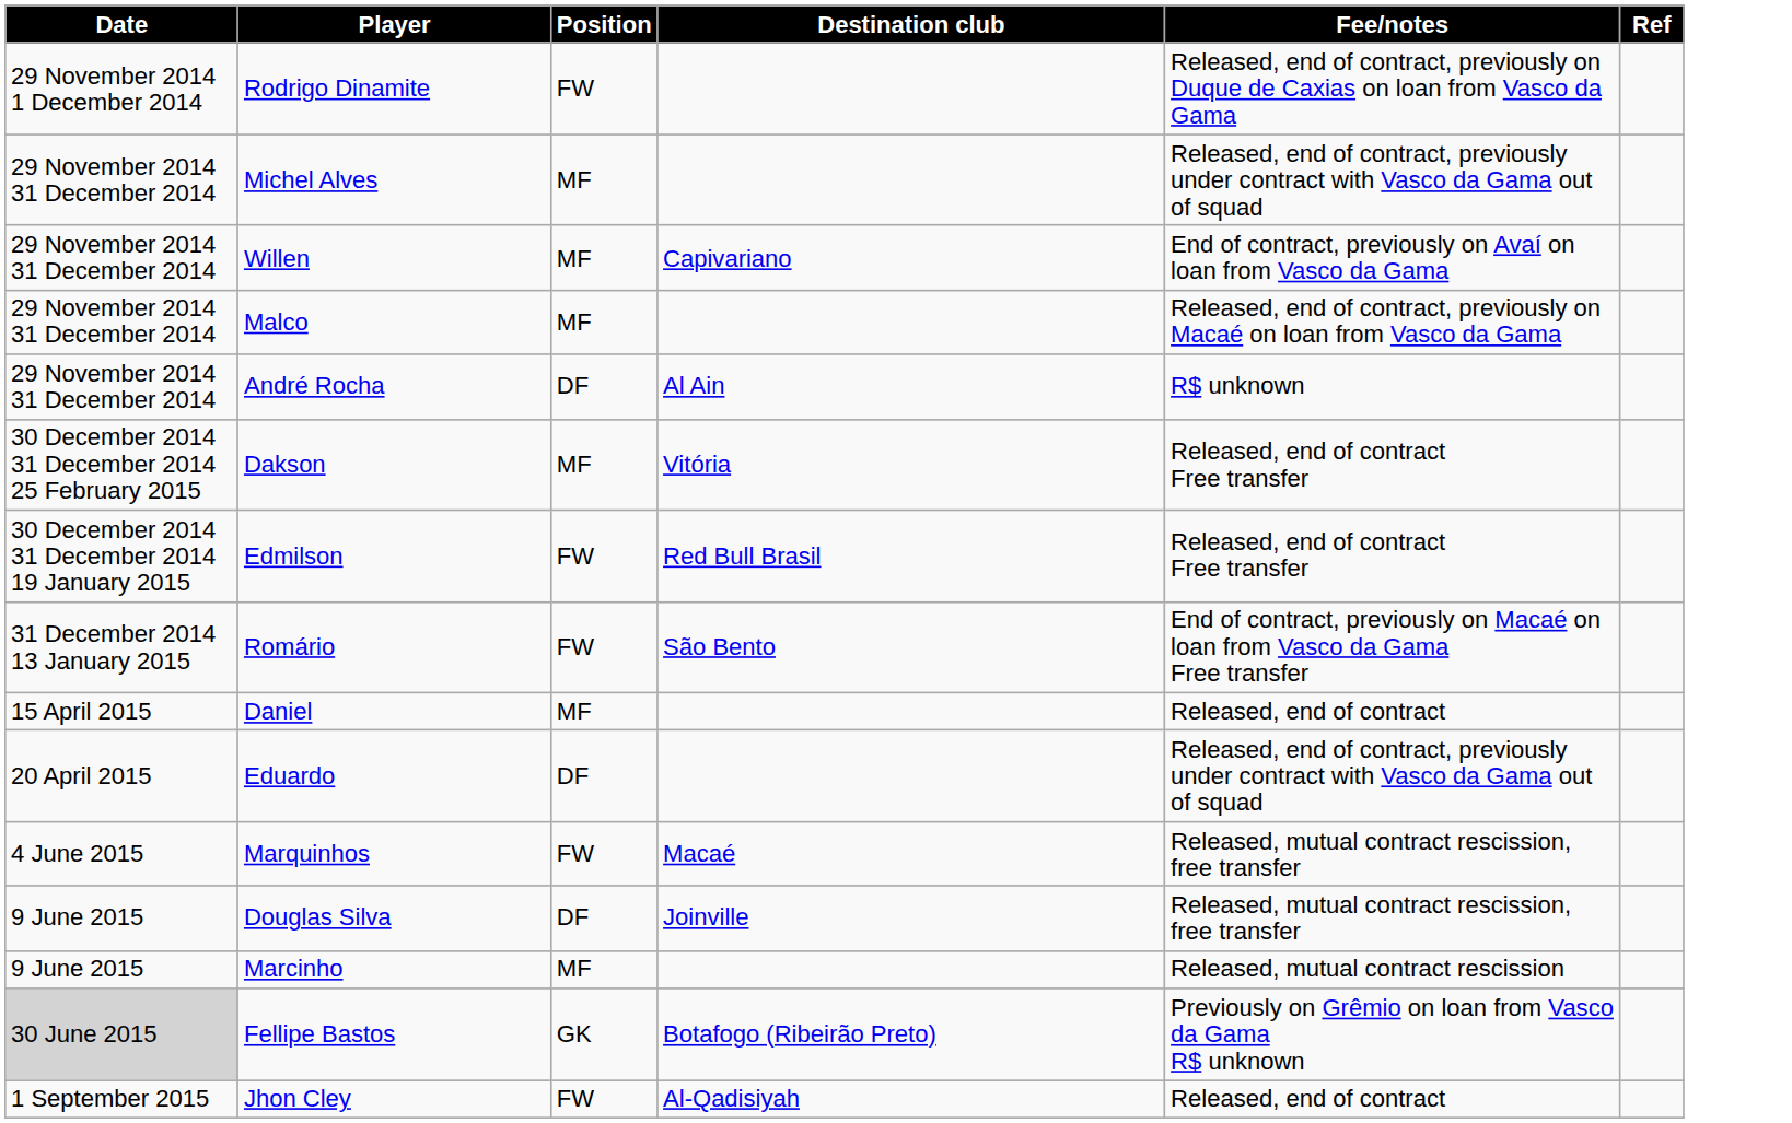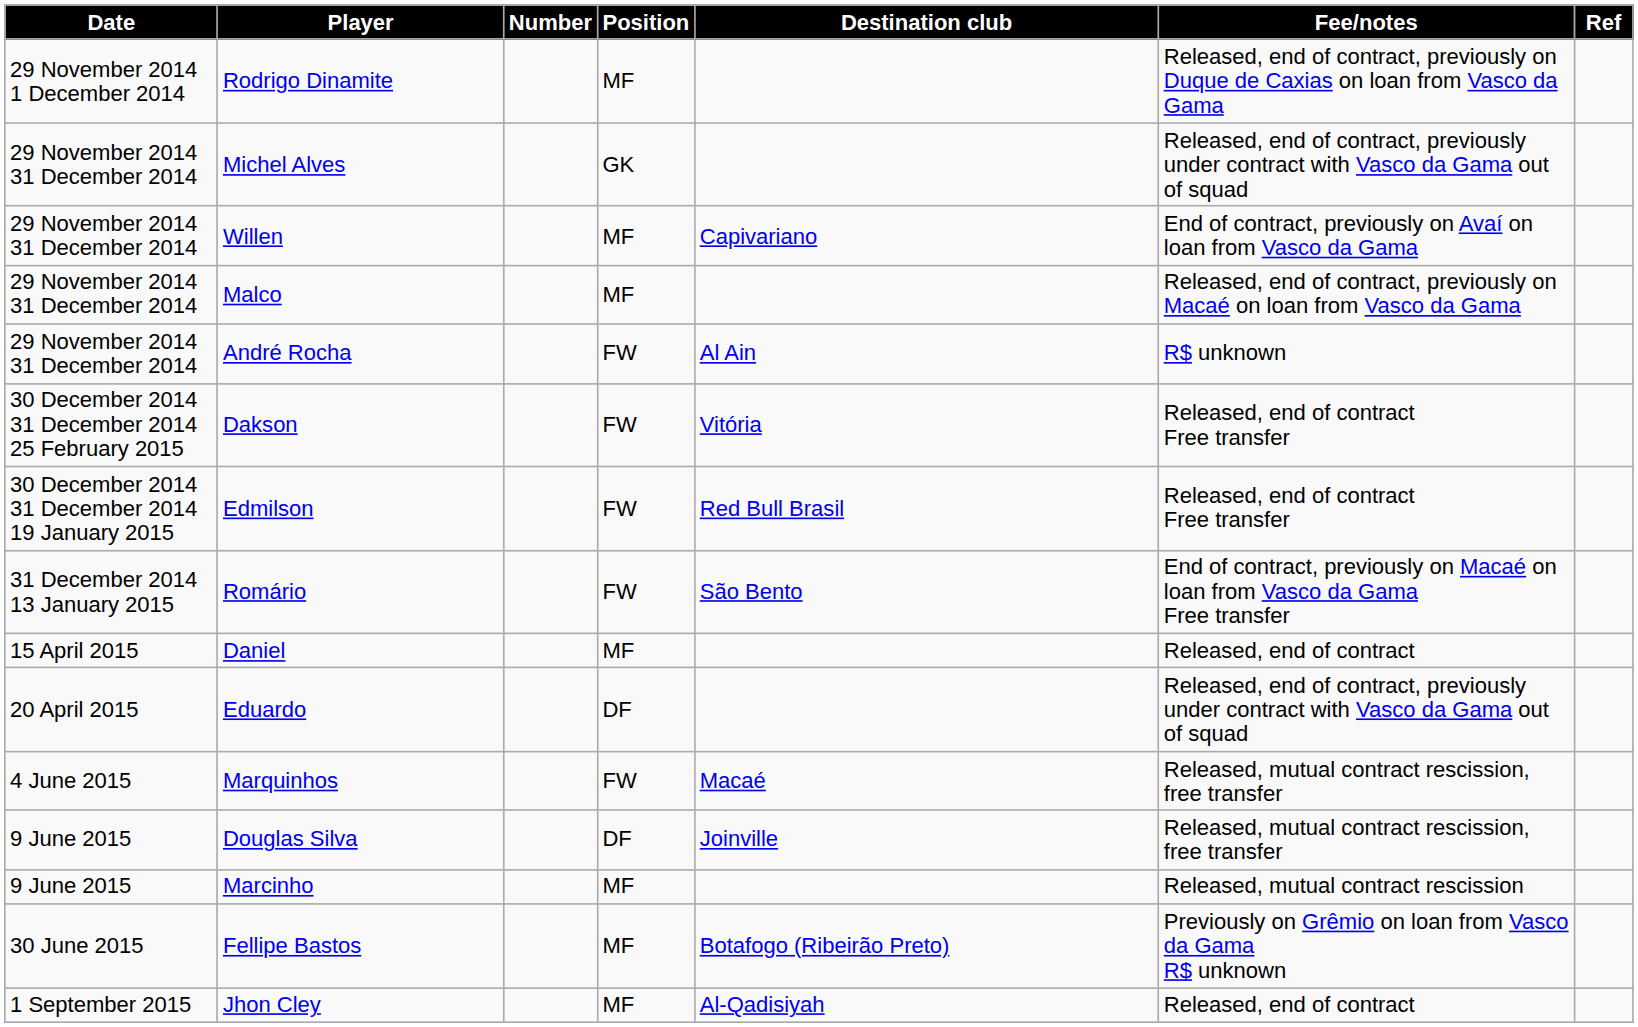 <table class="wikitable" style="text-align:left; font-size:85%;">
 <tr>
 <th style="background:#000000; color:white; width:125px;">Date</th>
 <th style="background:#000000; color:white; width:170px;">Player</th>
+<th style="background:#000000; color:white; width:50px;">Number</th>
 <th style="background:#000000; color:white; width:50px;">Position</th>
 <th style="background:#000000; color:white; width:280px;">Destination club</th>
 <th style="background:#000000; color:white; width:250px;">Fee/notes</th>
 <th style="background:#000000; color:white; width:30px;">Ref</th>
 </tr>
 <tr>
 <td>29 November 2014<br>1 December 2014</td>
 <td> <a href='#'>Rodrigo Dinamite</a></td>
-<td>FW</td>
+<td></td>
+<td>MF</td>
 <td></td>
 <td>Released, end of contract, previously on <a href='#'>Duque de Caxias</a> on loan from <a href='#'>Vasco da Gama</a></td>
 <td></td>
 </tr>
 <tr>
 <td>29 November 2014<br>31 December 2014</td>
 <td> <a href='#'>Michel Alves</a></td>
-<td>MF</td>
+<td></td>
+<td>GK</td>
 <td></td>
 <td>Released, end of contract, previously under contract with <a href='#'>Vasco da Gama</a> out of squad</td>
 <td></td>
 </tr>
 <tr>
 <td>29 November 2014<br>31 December 2014</td>
 <td> <a href='#'>Willen</a></td>
+<td></td>
 <td>MF</td>
 <td> <a href='#'>Capivariano</a></td>
 <td>End of contract, previously on <a href='#'>Avaí</a> on loan from <a href='#'>Vasco da Gama</a></td>
 <td></td>
 </tr>
 <tr>
 <td>29 November 2014<br>31 December 2014</td>
 <td> <a href='#'>Malco</a></td>
+<td></td>
 <td>MF</td>
 <td></td>
 <td>Released, end of contract, previously on <a href='#'>Macaé</a> on loan from <a href='#'>Vasco da Gama</a></td>
 <td></td>
 </tr>
 <tr>
 <td>29 November 2014<br>31 December 2014</td>
 <td> <a href='#'>André Rocha</a></td>
-<td>DF</td>
+<td></td>
+<td>FW</td>
 <td> <a href='#'>Al Ain</a></td>
 <td><a href='#'>R$</a> unknown</td>
 <td></td>
 </tr>
 <tr>
 <td>30 December 2014<br>31 December 2014<br>25 February 2015</td>
 <td> <a href='#'>Dakson</a></td>
-<td>MF</td>
+<td></td>
+<td>FW</td>
 <td> <a href='#'>Vitória</a></td>
 <td>Released, end of contract<br>Free transfer</td>
 <td></td>
 </tr>
 <tr>
 <td>30 December 2014<br>31 December 2014<br>19 January 2015</td>
 <td> <a href='#'>Edmilson</a></td>
+<td></td>
 <td>FW</td>
 <td> <a href='#'>Red Bull Brasil</a></td>
 <td>Released, end of contract<br>Free transfer</td>
 <td></td>
 </tr>
 <tr>
 <td>31 December 2014<br>13 January 2015</td>
 <td> <a href='#'>Romário</a></td>
+<td></td>
 <td>FW</td>
 <td> <a href='#'>São Bento</a></td>
 <td>End of contract, previously on <a href='#'>Macaé</a> on loan from <a href='#'>Vasco da Gama</a><br>Free transfer</td>
 <td></td>
 </tr>
 <tr>
 <td>15 April 2015</td>
 <td> <a href='#'>Daniel</a></td>
+<td></td>
 <td>MF</td>
 <td></td>
 <td>Released, end of contract</td>
 <td></td>
 </tr>
 <tr>
 <td>20 April 2015</td>
 <td> <a href='#'>Eduardo</a></td>
+<td></td>
 <td>DF</td>
 <td></td>
 <td>Released, end of contract, previously under contract with <a href='#'>Vasco da Gama</a> out of squad</td>
 <td></td>
 </tr>
 <tr>
 <td>4 June 2015</td>
 <td> <a href='#'>Marquinhos</a></td>
+<td></td>
 <td>FW</td>
 <td> <a href='#'>Macaé</a></td>
 <td>Released, mutual contract rescission, free transfer</td>
 <td></td>
 </tr>
 <tr>
 <td>9 June 2015</td>
 <td> <a href='#'>Douglas Silva</a></td>
+<td></td>
 <td>DF</td>
 <td> <a href='#'>Joinville</a></td>
 <td>Released, mutual contract rescission, free transfer</td>
 <td></td>
 </tr>
 <tr>
 <td>9 June 2015</td>
 <td> <a href='#'>Marcinho</a></td>
+<td></td>
 <td>MF</td>
 <td></td>
 <td>Released, mutual contract rescission</td>
 <td></td>
 </tr>
 <tr>
-<td style="background: lightgrey;">30 June 2015</td>
+<td>30 June 2015</td>
 <td> <a href='#'>Fellipe Bastos</a></td>
-<td>GK</td>
+<td></td>
+<td>MF</td>
 <td> <a href='#'>Botafogo (Ribeirão Preto)</a></td>
 <td>Previously on <a href='#'>Grêmio</a> on loan from <a href='#'>Vasco da Gama</a><br><a href='#'>R$</a> unknown</td>
 <td></td>
 </tr>
 <tr>
 <td>1 September 2015</td>
 <td> <a href='#'>Jhon Cley</a></td>
-<td>FW</td>
+<td></td>
+<td>MF</td>
 <td> <a href='#'>Al-Qadisiyah</a></td>
 <td>Released, end of contract</td>
 <td></td>
 </tr>
 </table>
